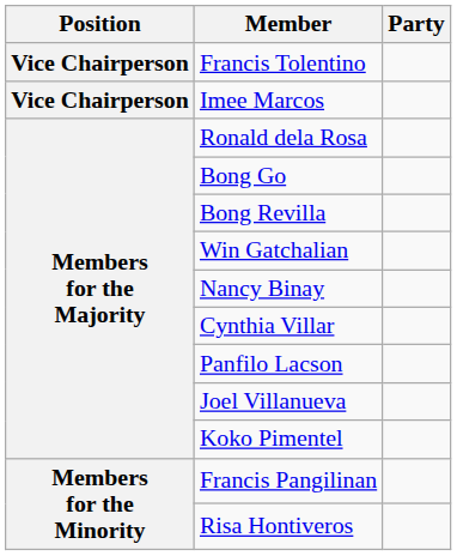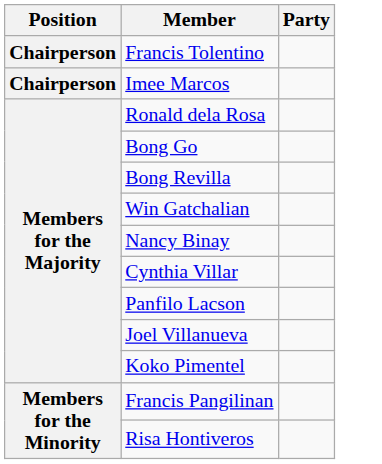 <table class="wikitable">
 <tr>
 <th>Position</th>
 <th>Member</th>
 <th colspan="2">Party</th>
 </tr>
 <tr>
-<th><strong>Vice Chairperson</strong></th>
+<th><strong>Chairperson</strong></th>
 <td><a href='#'>Francis Tolentino</a></td>
 <td></td>
 </tr>
 <tr>
-<th><strong>Vice Chairperson</strong></th>
+<th><strong>Chairperson</strong></th>
 <td><a href='#'>Imee Marcos</a></td>
 <td></td>
 </tr>
 <tr>
 <th rowspan="9"><strong>Members</strong><br><strong>for the</strong><br><strong>Majority</strong></th>
 <td><a href='#'>Ronald dela Rosa</a></td>
 <td></td>
 </tr>
 <tr>
 <td><a href='#'>Bong Go</a></td>
 <td></td>
 </tr>
 <tr>
 <td><a href='#'>Bong Revilla</a></td>
 <td></td>
 </tr>
 <tr>
 <td><a href='#'>Win Gatchalian</a></td>
 <td></td>
 </tr>
 <tr>
 <td><a href='#'>Nancy Binay</a></td>
 <td></td>
 </tr>
 <tr>
 <td><a href='#'>Cynthia Villar</a></td>
 <td></td>
 </tr>
 <tr>
 <td><a href='#'>Panfilo Lacson</a></td>
 <td></td>
 </tr>
 <tr>
 <td><a href='#'>Joel Villanueva</a></td>
 <td></td>
 </tr>
 <tr>
 <td><a href='#'>Koko Pimentel</a></td>
 <td></td>
 </tr>
 <tr>
 <th rowspan=2><strong>Members</strong><br><strong>for the</strong><br><strong>Minority</strong></th>
 <td><a href='#'>Francis Pangilinan</a></td>
 <td></td>
 </tr>
 <tr>
 <td><a href='#'>Risa Hontiveros</a></td>
 <td></td>
 </tr>
 </table>
